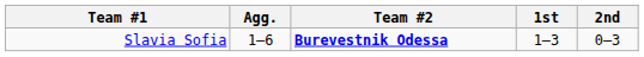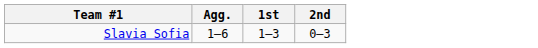 <table class=wikitable style="text-align:center">
 <tr>
 <th width=200>Team #1</th>
 <th width=50>Agg.</th>
-<th width=200>Team #2</th>
 <th width=50>1st</th>
 <th width=50>2nd</th>
 </tr>
 <tr>
 <td align=right><a href='#'>Slavia Sofia</a> </td>
 <td>1–6</td>
-<td align=left> <strong><a href='#'>Burevestnik Odessa</a></strong></td>
 <td align=center>1–3</td>
 <td align=center>0–3</td>
 </tr>
 </table>
